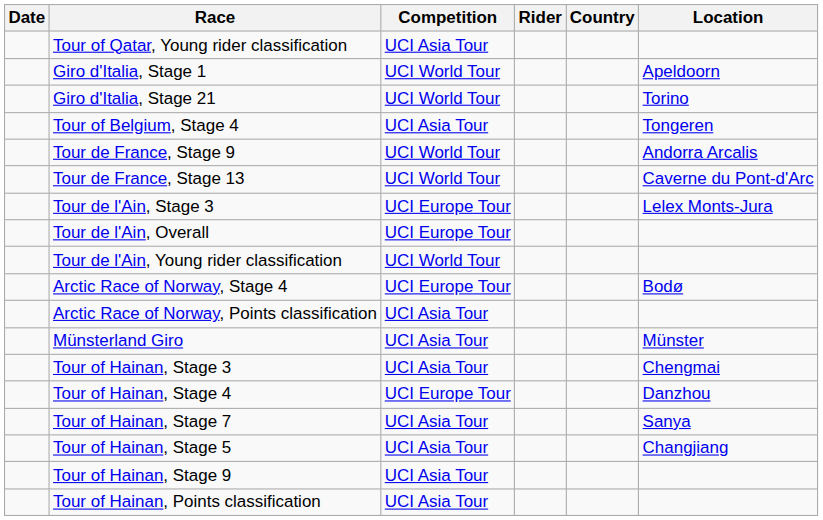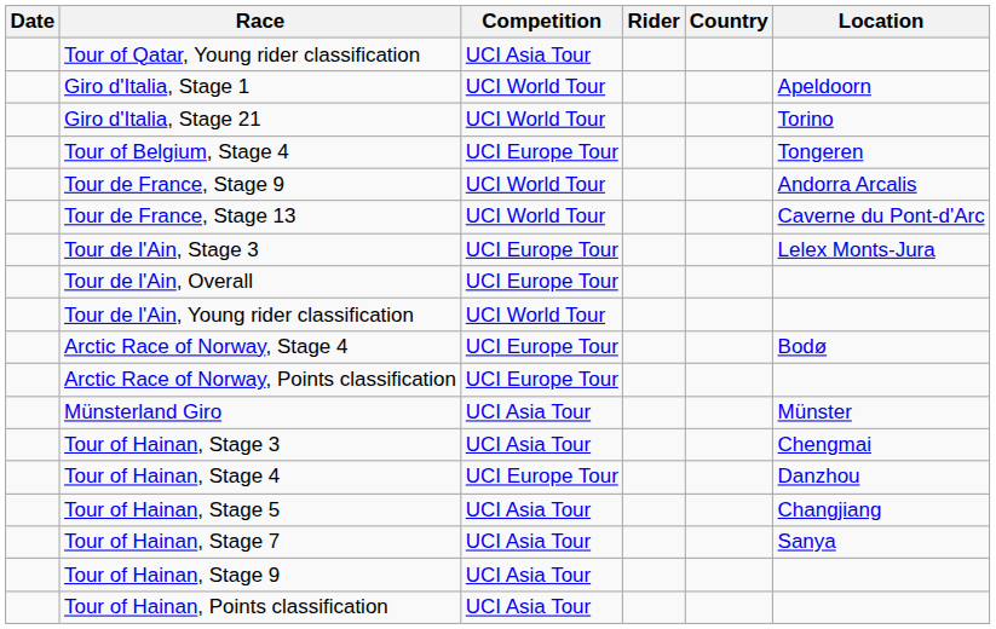 <table class="wikitable sortable">
 <tr>
 <th>Date</th>
 <th>Race</th>
 <th>Competition</th>
 <th>Rider</th>
 <th>Country</th>
 <th>Location</th>
 </tr>
 <tr>
 <td></td>
 <td><a href='#'>Tour of Qatar</a>, Young rider classification</td>
 <td><a href='#'>UCI Asia Tour</a></td>
 <td></td>
 <td></td>
 <td></td>
 </tr>
 <tr>
 <td></td>
 <td><a href='#'>Giro d'Italia</a>, Stage 1</td>
 <td><a href='#'>UCI World Tour</a></td>
 <td></td>
 <td></td>
 <td><a href='#'>Apeldoorn</a></td>
 </tr>
 <tr>
 <td></td>
 <td><a href='#'>Giro d'Italia</a>, Stage 21</td>
 <td><a href='#'>UCI World Tour</a></td>
 <td></td>
 <td></td>
 <td><a href='#'>Torino</a></td>
 </tr>
 <tr>
 <td></td>
 <td><a href='#'>Tour of Belgium</a>, Stage 4</td>
-<td><a href='#'>UCI Asia Tour</a></td>
+<td><a href='#'>UCI Europe Tour</a></td>
 <td></td>
 <td></td>
 <td><a href='#'>Tongeren</a></td>
 </tr>
 <tr>
 <td></td>
 <td><a href='#'>Tour de France</a>, Stage 9</td>
 <td><a href='#'>UCI World Tour</a></td>
 <td></td>
 <td></td>
 <td><a href='#'>Andorra Arcalis</a></td>
 </tr>
 <tr>
 <td></td>
 <td><a href='#'>Tour de France</a>, Stage 13</td>
 <td><a href='#'>UCI World Tour</a></td>
 <td></td>
 <td></td>
 <td><a href='#'>Caverne du Pont-d'Arc</a></td>
 </tr>
 <tr>
 <td></td>
 <td><a href='#'>Tour de l'Ain</a>, Stage 3</td>
 <td><a href='#'>UCI Europe Tour</a></td>
 <td></td>
 <td></td>
 <td><a href='#'>Lelex Monts-Jura</a></td>
 </tr>
 <tr>
 <td></td>
 <td><a href='#'>Tour de l'Ain</a>, Overall</td>
 <td><a href='#'>UCI Europe Tour</a></td>
 <td></td>
 <td></td>
 <td></td>
 </tr>
 <tr>
 <td></td>
 <td><a href='#'>Tour de l'Ain</a>, Young rider classification</td>
 <td><a href='#'>UCI World Tour</a></td>
 <td></td>
 <td></td>
 <td></td>
 </tr>
 <tr>
 <td></td>
 <td><a href='#'>Arctic Race of Norway</a>, Stage 4</td>
 <td><a href='#'>UCI Europe Tour</a></td>
 <td></td>
 <td></td>
 <td><a href='#'>Bodø</a></td>
 </tr>
 <tr>
 <td></td>
 <td><a href='#'>Arctic Race of Norway</a>, Points classification</td>
-<td><a href='#'>UCI Asia Tour</a></td>
+<td><a href='#'>UCI Europe Tour</a></td>
 <td></td>
 <td></td>
 <td></td>
 </tr>
 <tr>
 <td></td>
 <td><a href='#'>Münsterland Giro</a></td>
 <td><a href='#'>UCI Asia Tour</a></td>
 <td></td>
 <td></td>
 <td><a href='#'>Münster</a></td>
 </tr>
 <tr>
 <td></td>
 <td><a href='#'>Tour of Hainan</a>, Stage 3</td>
 <td><a href='#'>UCI Asia Tour</a></td>
 <td></td>
 <td></td>
 <td><a href='#'>Chengmai</a></td>
 </tr>
 <tr>
 <td></td>
 <td><a href='#'>Tour of Hainan</a>, Stage 4</td>
 <td><a href='#'>UCI Europe Tour</a></td>
 <td></td>
 <td></td>
 <td><a href='#'>Danzhou</a></td>
 </tr>
 <tr>
 <td></td>
+<td><a href='#'>Tour of Hainan</a>, Stage 5</td>
+<td><a href='#'>UCI Asia Tour</a></td>
+<td></td>
+<td></td>
+<td><a href='#'>Changjiang</a></td>
+</tr>
+<tr>
+<td></td>
 <td><a href='#'>Tour of Hainan</a>, Stage 7</td>
 <td><a href='#'>UCI Asia Tour</a></td>
 <td></td>
 <td></td>
 <td><a href='#'>Sanya</a></td>
-</tr>
-<tr>
-<td></td>
-<td><a href='#'>Tour of Hainan</a>, Stage 5</td>
-<td><a href='#'>UCI Asia Tour</a></td>
-<td></td>
-<td></td>
-<td><a href='#'>Changjiang</a></td>
 </tr>
 <tr>
 <td></td>
 <td><a href='#'>Tour of Hainan</a>, Stage 9</td>
 <td><a href='#'>UCI Asia Tour</a></td>
 <td></td>
 <td></td>
 <td></td>
 </tr>
 <tr>
 <td></td>
 <td><a href='#'>Tour of Hainan</a>, Points classification</td>
 <td><a href='#'>UCI Asia Tour</a></td>
 <td></td>
 <td></td>
 <td></td>
 </tr>
 </table>
